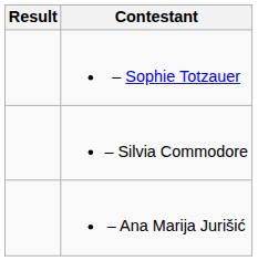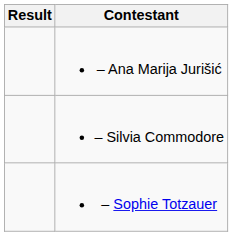 <table class="wikitable" style="text-align:center;">
 <tr>
 <th>Result</th>
 <th>Contestant</th>
 </tr>
 <tr>
 <td></td>
-<td><br><ul><li> – <a href='#'>Sophie Totzauer</a></li></ul></td>
+<td><br><ul><li> – Ana Marija Jurišić</li></ul></td>
 </tr>
 <tr>
 <td></td>
 <td><br><ul><li> – Silvia Commodore</li></ul></td>
 </tr>
 <tr>
 <td></td>
-<td><br><ul><li> – Ana Marija Jurišić</li></ul></td>
+<td><br><ul><li> – <a href='#'>Sophie Totzauer</a></li></ul></td>
 </tr>
 </table>
